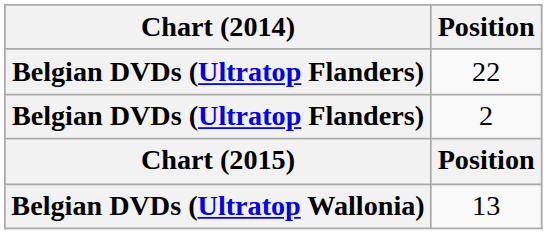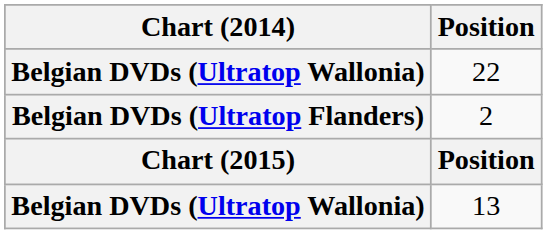 <table class="wikitable sortable plainrowheaders" style="text-align:center">
 <tr>
 <th scope="col">Chart (2014)</th>
 <th scope="col">Position</th>
 </tr>
 <tr>
-<th scope="row">Belgian DVDs (<a href='#'>Ultratop</a> Flanders)</th>
+<th scope="row">Belgian DVDs (<a href='#'>Ultratop</a> Wallonia)</th>
 <td>22</td>
 </tr>
 <tr>
 <th scope="row">Belgian DVDs (<a href='#'>Ultratop</a> Flanders)</th>
 <td>2</td>
 </tr>
 <tr>
 <th scope="col">Chart (2015)</th>
 <th scope="col">Position</th>
 </tr>
 <tr>
 <th scope="row">Belgian DVDs (<a href='#'>Ultratop</a> Wallonia)</th>
 <td>13</td>
 </tr>
 </table>
